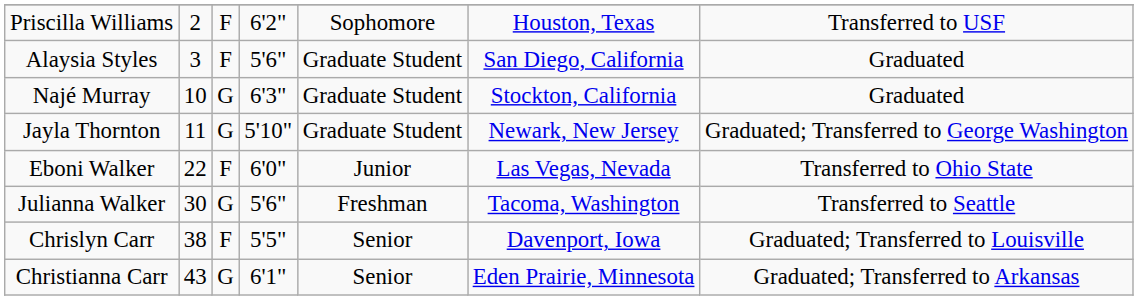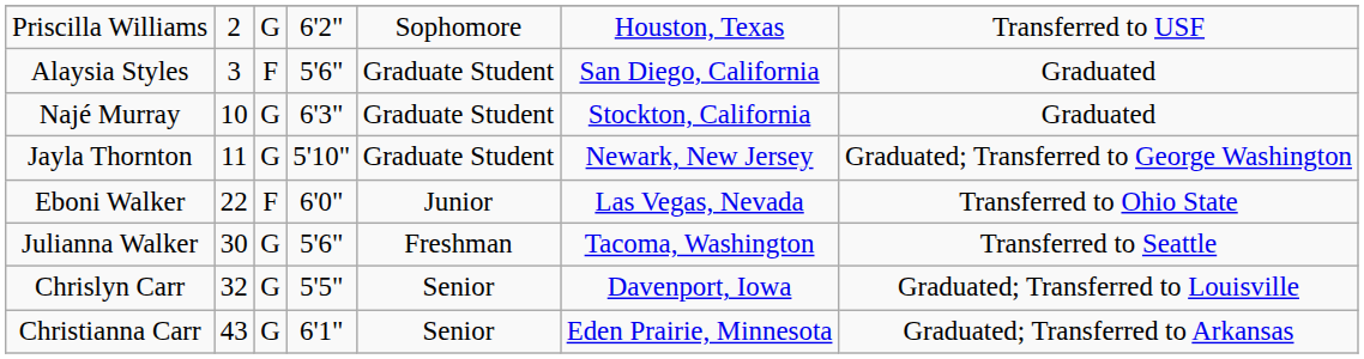 <table class="wikitable sortable" border="1" style="text-align: center;">
 <tr align=center>
 </tr>
 <tr>
 <td>Priscilla Williams</td>
 <td>2</td>
-<td>F</td>
+<td>G</td>
 <td>6'2"</td>
 <td>Sophomore</td>
 <td><a href='#'>Houston, Texas</a></td>
 <td>Transferred to <a href='#'>USF</a></td>
 </tr>
 <tr>
 <td>Alaysia Styles</td>
 <td>3</td>
 <td>F</td>
 <td>5'6"</td>
 <td>Graduate Student</td>
 <td><a href='#'>San Diego, California</a></td>
 <td>Graduated</td>
 </tr>
 <tr>
 <td>Najé Murray</td>
 <td>10</td>
 <td>G</td>
 <td>6'3"</td>
 <td>Graduate Student</td>
 <td><a href='#'>Stockton, California</a></td>
 <td>Graduated</td>
 </tr>
 <tr>
 <td>Jayla Thornton</td>
 <td>11</td>
 <td>G</td>
 <td>5'10"</td>
 <td>Graduate Student</td>
 <td><a href='#'>Newark, New Jersey</a></td>
 <td>Graduated; Transferred to <a href='#'>George Washington</a></td>
 </tr>
 <tr>
 <td>Eboni Walker</td>
 <td>22</td>
 <td>F</td>
 <td>6'0"</td>
 <td>Junior</td>
 <td><a href='#'>Las Vegas, Nevada</a></td>
 <td>Transferred to <a href='#'>Ohio State</a></td>
 </tr>
 <tr>
 <td>Julianna Walker</td>
 <td>30</td>
 <td>G</td>
 <td>5'6"</td>
 <td>Freshman</td>
 <td><a href='#'>Tacoma, Washington</a></td>
 <td>Transferred to <a href='#'>Seattle</a></td>
 </tr>
 <tr>
 <td>Chrislyn Carr</td>
-<td>38</td>
-<td>F</td>
+<td>32</td>
+<td>G</td>
 <td>5'5"</td>
 <td>Senior</td>
 <td><a href='#'>Davenport, Iowa</a></td>
 <td>Graduated; Transferred to <a href='#'>Louisville</a></td>
 </tr>
 <tr>
 <td>Christianna Carr</td>
 <td>43</td>
 <td>G</td>
 <td>6'1"</td>
 <td>Senior</td>
 <td><a href='#'>Eden Prairie, Minnesota</a></td>
 <td>Graduated; Transferred to <a href='#'>Arkansas</a></td>
 </tr>
 </table>
